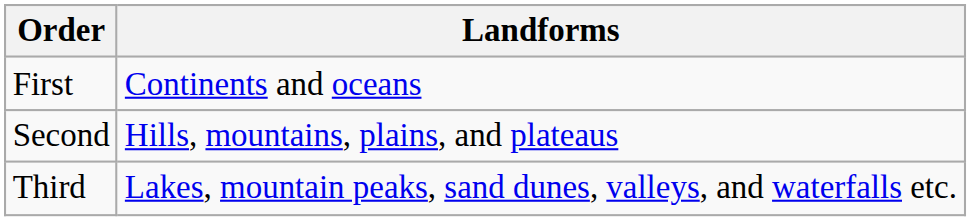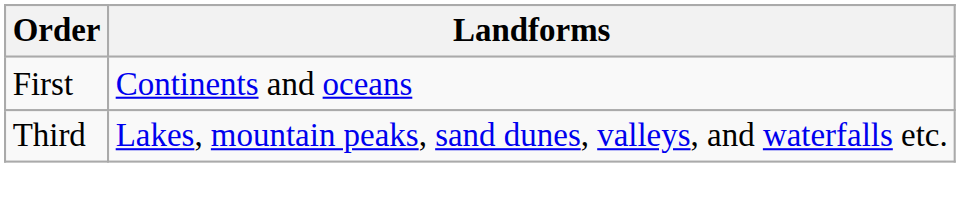 <table class="wikitable">
 <tr>
 <th>Order</th>
 <th>Landforms</th>
 </tr>
 <tr>
 <td>First</td>
 <td><a href='#'>Continents</a> and <a href='#'>oceans</a></td>
 </tr>
 <tr>
-<td>Second</td>
-<td><a href='#'>Hills</a>, <a href='#'>mountains</a>, <a href='#'>plains</a>, and <a href='#'>plateaus</a></td>
-</tr>
-<tr>
 <td>Third</td>
 <td><a href='#'>Lakes</a>, <a href='#'>mountain peaks</a>, <a href='#'>sand dunes</a>, <a href='#'>valleys</a>, and <a href='#'>waterfalls</a> etc.</td>
 </tr>
 </table>
